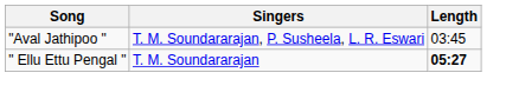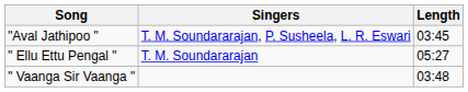 <table class="wikitable" style="font-size:95%;">
 <tr>
 <th>Song</th>
 <th>Singers</th>
 <th>Length</th>
 </tr>
 <tr>
 <td>"Aval Jathipoo "</td>
 <td><a href='#'>T. M. Soundararajan</a>, <a href='#'>P. Susheela</a>, <a href='#'>L. R. Eswari</a></td>
 <td>03:45</td>
 </tr>
 <tr>
 <td>" Ellu Ettu Pengal "</td>
 <td><a href='#'>T. M. Soundararajan</a></td>
-<td><strong>05:27</strong></td>
+<td>05:27</td>
+</tr>
+<tr>
+<td>" Vaanga Sir Vaanga "</td>
+<td></td>
+<td>03:48</td>
 </tr>
 </table>
